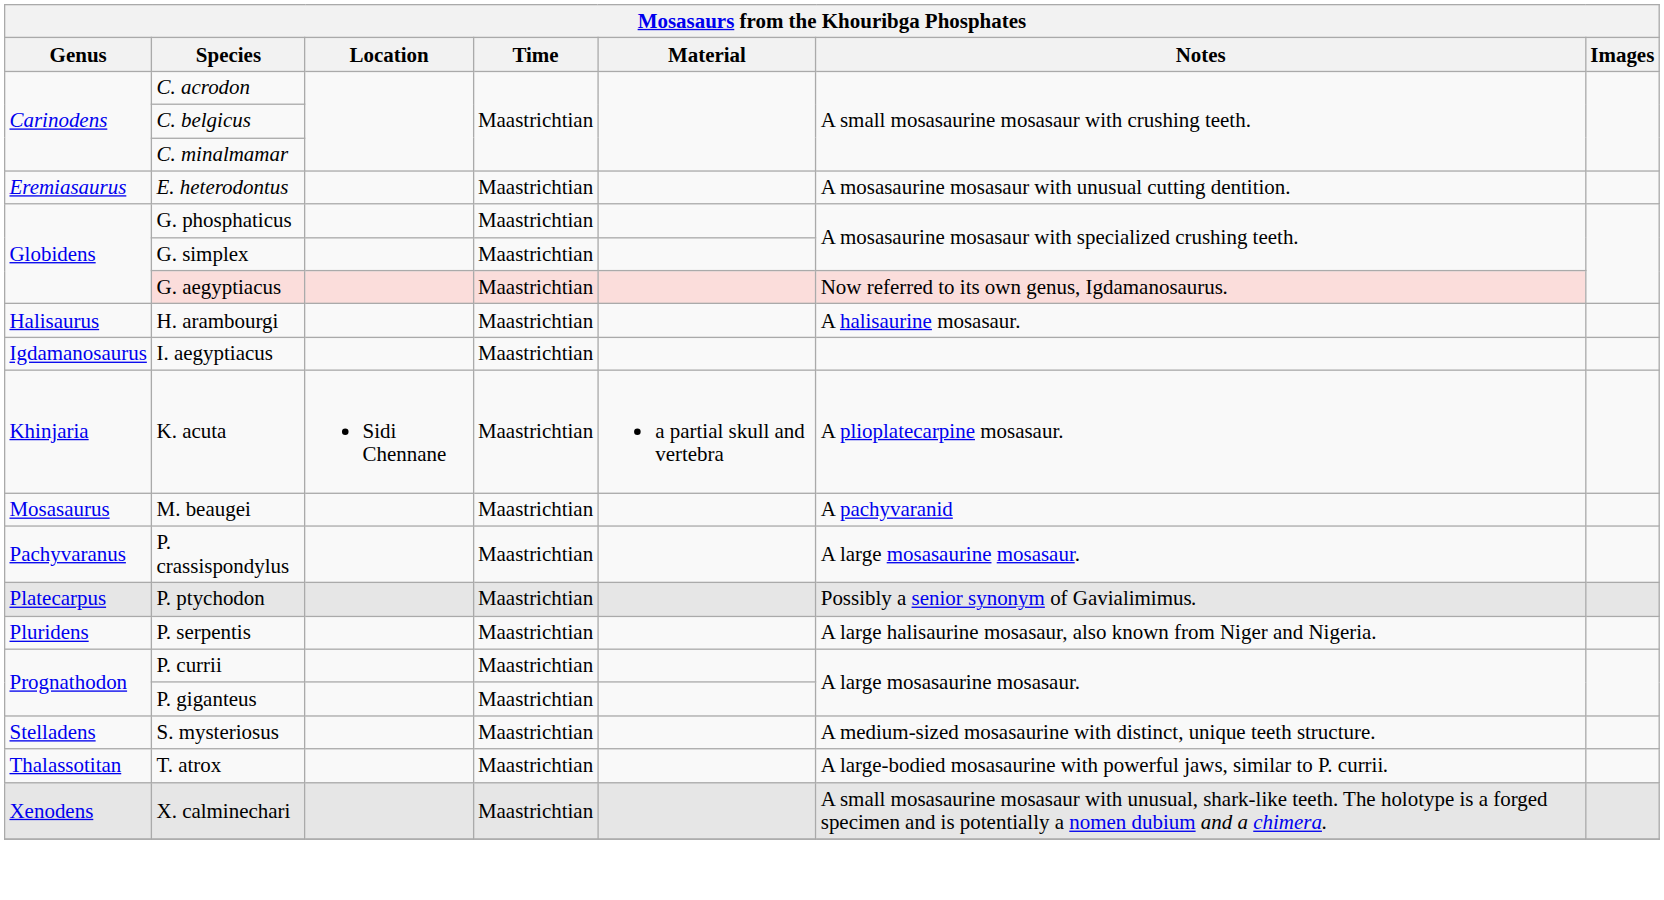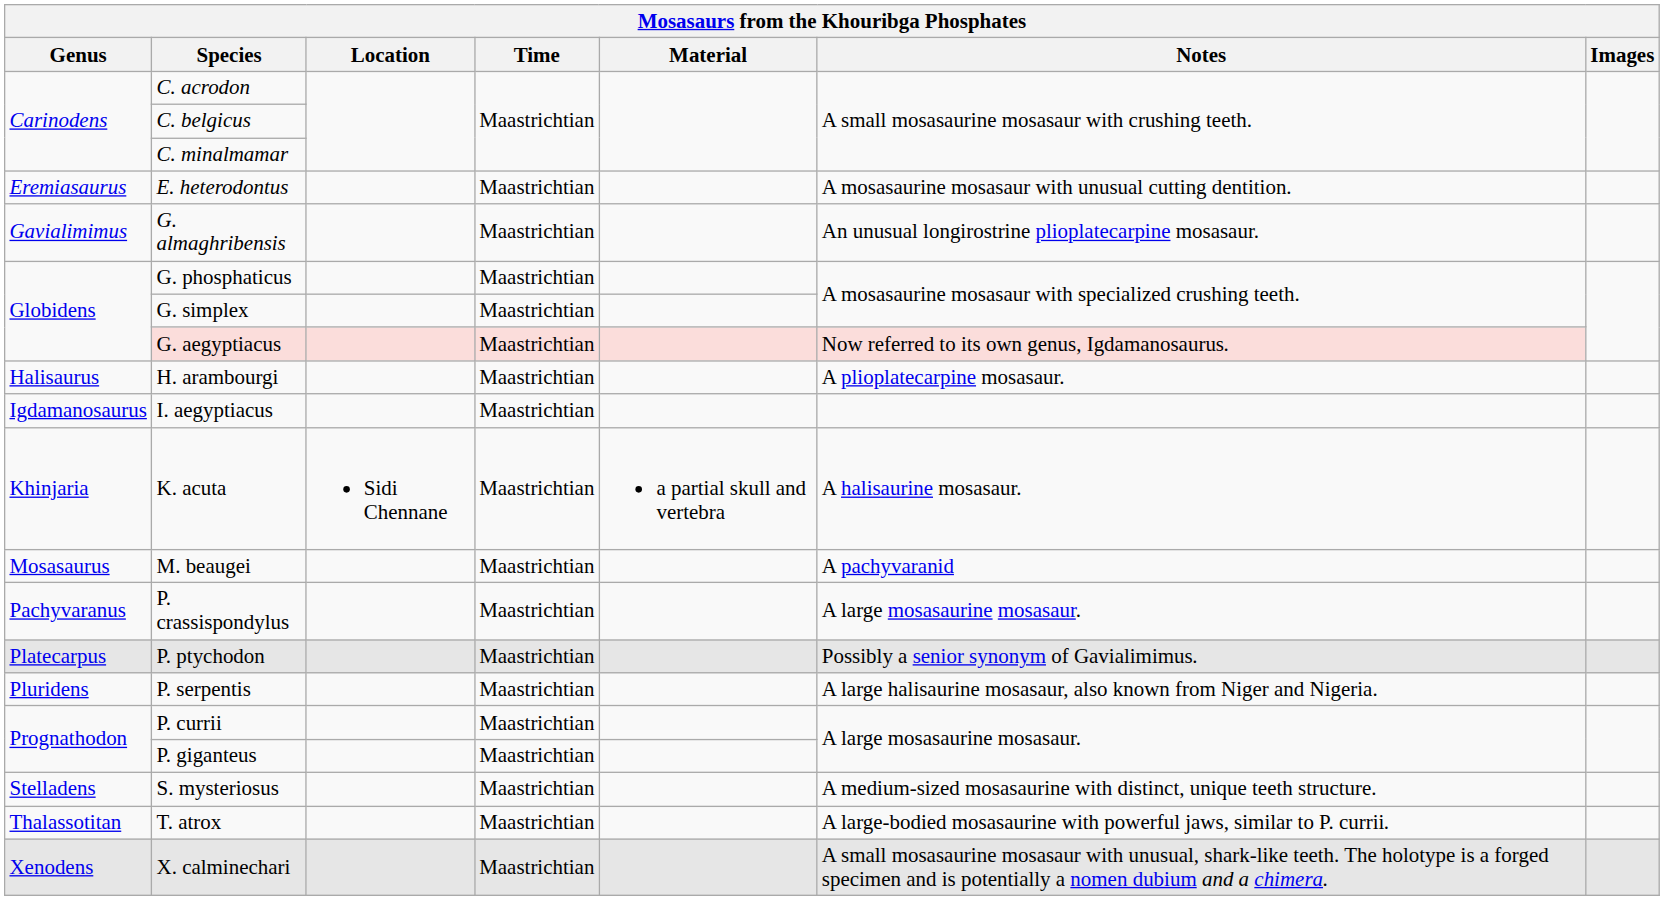 <table class="wikitable"  style="margin:auto; width:100%;">
 <tr>
 <th colspan="7" align="center"><strong><a href='#'>Mosasaurs</a> from the Khouribga Phosphates</strong></th>
 </tr>
 <tr>
 <th>Genus</th>
 <th>Species</th>
 <th>Location</th>
 <th>Time</th>
 <th>Material</th>
 <th>Notes</th>
 <th>Images</th>
 </tr>
 <tr>
 <td rowspan="3"><em><a href='#'>Carinodens</a></em></td>
 <td><em>C. acrodon</em></td>
 <td rowspan="3"></td>
 <td rowspan="3">Maastrichtian</td>
 <td rowspan="3"></td>
 <td rowspan="3">A small mosasaurine mosasaur with crushing teeth.</td>
 <td rowspan="3"></td>
 </tr>
 <tr>
 <td><em>C. belgicus</em></td>
 </tr>
 <tr>
 <td><em>C. minalmamar</em></td>
 </tr>
 <tr>
 <td><em><a href='#'>Eremiasaurus</a></em></td>
 <td><em>E. heterodontus</em></td>
 <td></td>
 <td>Maastrichtian</td>
 <td></td>
 <td>A mosasaurine mosasaur with unusual cutting dentition.</td>
 <td></td>
 </tr>
 <tr>
+<td><em><a href='#'>Gavialimimus</a></em></td>
+<td><em>G. almaghribensis</em></td>
+<td></td>
+<td>Maastrichtian</td>
+<td></td>
+<td>An unusual longirostrine <a href='#'>plioplatecarpine</a> mosasaur. <em></td>
+<td></td>
+</tr>
+<tr>
 <td rowspan="3"></em><a href='#'>Globidens</a><em></td>
 <td></em>G. phosphaticus<em></td>
 <td></td>
 <td>Maastrichtian</td>
 <td></td>
 <td rowspan="2">A mosasaurine mosasaur with specialized crushing teeth.</td>
 <td rowspan="3"></td>
 </tr>
 <tr>
 <td></em>G. simplex<em></td>
 <td></td>
 <td>Maastrichtian</td>
 <td></td>
 </tr>
 <tr>
 <td style="background:#fbdddb;"></em>G. aegyptiacus<em></td>
 <td style="background:#fbdddb;"></td>
 <td style="background:#fbdddb;">Maastrichtian</td>
 <td style="background:#fbdddb;"></td>
 <td style="background:#fbdddb;">Now referred to its own genus, </em>Igdamanosaurus<em>.</td>
 </tr>
 <tr>
 <td></em><a href='#'>Halisaurus</a><em></td>
 <td></em>H. arambourgi<em></td>
 <td></td>
 <td>Maastrichtian</td>
 <td></td>
-<td>A <a href='#'>halisaurine</a> mosasaur.</td>
+<td>A <a href='#'>plioplatecarpine</a> mosasaur.</td>
 <td></td>
 </tr>
 <tr>
 <td></em><a href='#'>Igdamanosaurus</a><em></td>
 <td></em>I. aegyptiacus<em></td>
 <td></td>
 <td>Maastrichtian</td>
 <td></td>
 <td></td>
 <td></td>
 </tr>
 <tr>
 <td></em><a href='#'>Khinjaria</a><em></td>
 <td></em>K. acuta<em></td>
 <td><br><ul><li>Sidi Chennane</li></ul></td>
 <td>Maastrichtian</td>
 <td><br><ul><li>a partial skull and vertebra</li></ul></td>
-<td>A <a href='#'>plioplatecarpine</a> mosasaur.</td>
+<td>A <a href='#'>halisaurine</a> mosasaur.</td>
 <td></td>
 </tr>
 <tr>
 <td></em><a href='#'>Mosasaurus</a><em></td>
 <td></em>M. beaugei<em></td>
 <td></td>
 <td>Maastrichtian</td>
 <td></td>
 <td>A <a href='#'>pachyvaranid</a></td>
 <td></td>
 </tr>
 <tr>
 <td></em><a href='#'>Pachyvaranus</a><em></td>
 <td></em>P. crassispondylus<em></td>
 <td></td>
 <td>Maastrichtian</td>
 <td></td>
 <td>A large <a href='#'>mosasaurine</a> <a href='#'>mosasaur</a>.</td>
 <td></td>
 </tr>
 <tr>
 <td style="background:#E6E6E6;"></em><a href='#'>Platecarpus</a><em></td>
 <td style="background:#E6E6E6;"></em>P. ptychodon<em></td>
 <td style="background:#E6E6E6;"></td>
 <td style="background:#E6E6E6;">Maastrichtian</td>
 <td style="background:#E6E6E6;"></td>
 <td style="background:#E6E6E6;">Possibly a <a href='#'>senior synonym</a> of </em>Gavialimimus<em>.</td>
 <td style="background:#E6E6E6;"></td>
 </tr>
 <tr>
 <td></em><a href='#'>Pluridens</a><em></td>
 <td></em>P. serpentis<em></td>
 <td></td>
 <td>Maastrichtian</td>
 <td></td>
 <td>A large halisaurine mosasaur, also known from Niger and Nigeria.</td>
 <td></td>
 </tr>
 <tr>
 <td rowspan="2"></em><a href='#'>Prognathodon</a><em></td>
 <td></em>P. currii<em></td>
 <td></td>
 <td>Maastrichtian</td>
 <td></td>
 <td rowspan="2">A large mosasaurine mosasaur.</td>
 <td rowspan="2"></td>
 </tr>
 <tr>
 <td></em>P. giganteus<em></td>
 <td></td>
 <td>Maastrichtian</td>
 <td></td>
 </tr>
 <tr>
 <td></em><a href='#'>Stelladens</a><em></td>
 <td></em>S. mysteriosus<em></td>
 <td></td>
 <td>Maastrichtian</td>
 <td></td>
 <td>A medium-sized mosasaurine with distinct, unique teeth structure.</td>
 <td></td>
 </tr>
 <tr>
 <td></em><a href='#'>Thalassotitan</a><em></td>
 <td></em>T. atrox<em></td>
 <td></td>
 <td>Maastrichtian</td>
 <td></td>
 <td>A large-bodied mosasaurine with powerful jaws, similar to </em>P. currii<em>.</td>
 <td></td>
 </tr>
 <tr>
 <td style="background:#E6E6E6;"></em><a href='#'>Xenodens</a><em></td>
 <td style="background:#E6E6E6;"></em>X. calminechari<em></td>
 <td style="background:#E6E6E6;"></td>
 <td style="background:#E6E6E6;">Maastrichtian</td>
 <td style="background:#E6E6E6;"></td>
 <td style="background:#E6E6E6;">A small mosasaurine mosasaur with unusual, shark-like teeth. The holotype is a forged specimen and is potentially a </em><a href='#'>nomen dubium</a><em> and a <a href='#'>chimera</a>.</td>
 <td style="background:#E6E6E6;"></td>
 </tr>
 <tr>
 </tr>
 </table>
